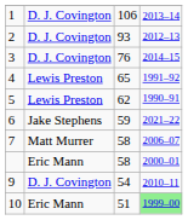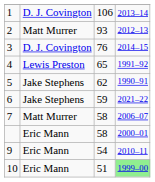 <table class="wikitable">
 <tr>
 </tr>
 <tr>
 <td>1</td>
 <td><a href='#'>D. J. Covington</a></td>
 <td>106</td>
 <td style="font-size:80%;"><a href='#'>2013–14</a></td>
 </tr>
 <tr>
 <td>2</td>
-<td><a href='#'>D. J. Covington</a></td>
+<td>Matt Murrer</td>
 <td>93</td>
 <td style="font-size:80%;"><a href='#'>2012–13</a></td>
 </tr>
 <tr>
 <td>3</td>
 <td><a href='#'>D. J. Covington</a></td>
 <td>76</td>
 <td style="font-size:80%;"><a href='#'>2014–15</a></td>
 </tr>
 <tr>
 <td>4</td>
 <td><a href='#'>Lewis Preston</a></td>
 <td>65</td>
 <td style="font-size:80%;"><a href='#'>1991–92</a></td>
 </tr>
 <tr>
 <td>5</td>
-<td><a href='#'>Lewis Preston</a></td>
+<td>Jake Stephens</td>
 <td>62</td>
 <td style="font-size:80%;"><a href='#'>1990–91</a></td>
 </tr>
 <tr>
 <td>6</td>
 <td>Jake Stephens</td>
 <td>59</td>
 <td style="font-size:80%;"><a href='#'>2021–22</a></td>
 </tr>
 <tr>
 <td>7</td>
 <td>Matt Murrer</td>
 <td>58</td>
 <td style="font-size:80%;"><a href='#'>2006–07</a></td>
 </tr>
 <tr>
 <td></td>
 <td>Eric Mann</td>
 <td>58</td>
 <td style="font-size:80%;"><a href='#'>2000–01</a></td>
 </tr>
 <tr>
 <td>9</td>
-<td><a href='#'>D. J. Covington</a></td>
+<td>Eric Mann</td>
 <td>54</td>
 <td style="font-size:80%;"><a href='#'>2010–11</a></td>
 </tr>
 <tr>
 <td>10</td>
 <td>Eric Mann</td>
 <td>51</td>
 <td style="background: lightgreen; font-size:80%;"><a href='#'>1999–00</a></td>
 </tr>
 </table>
